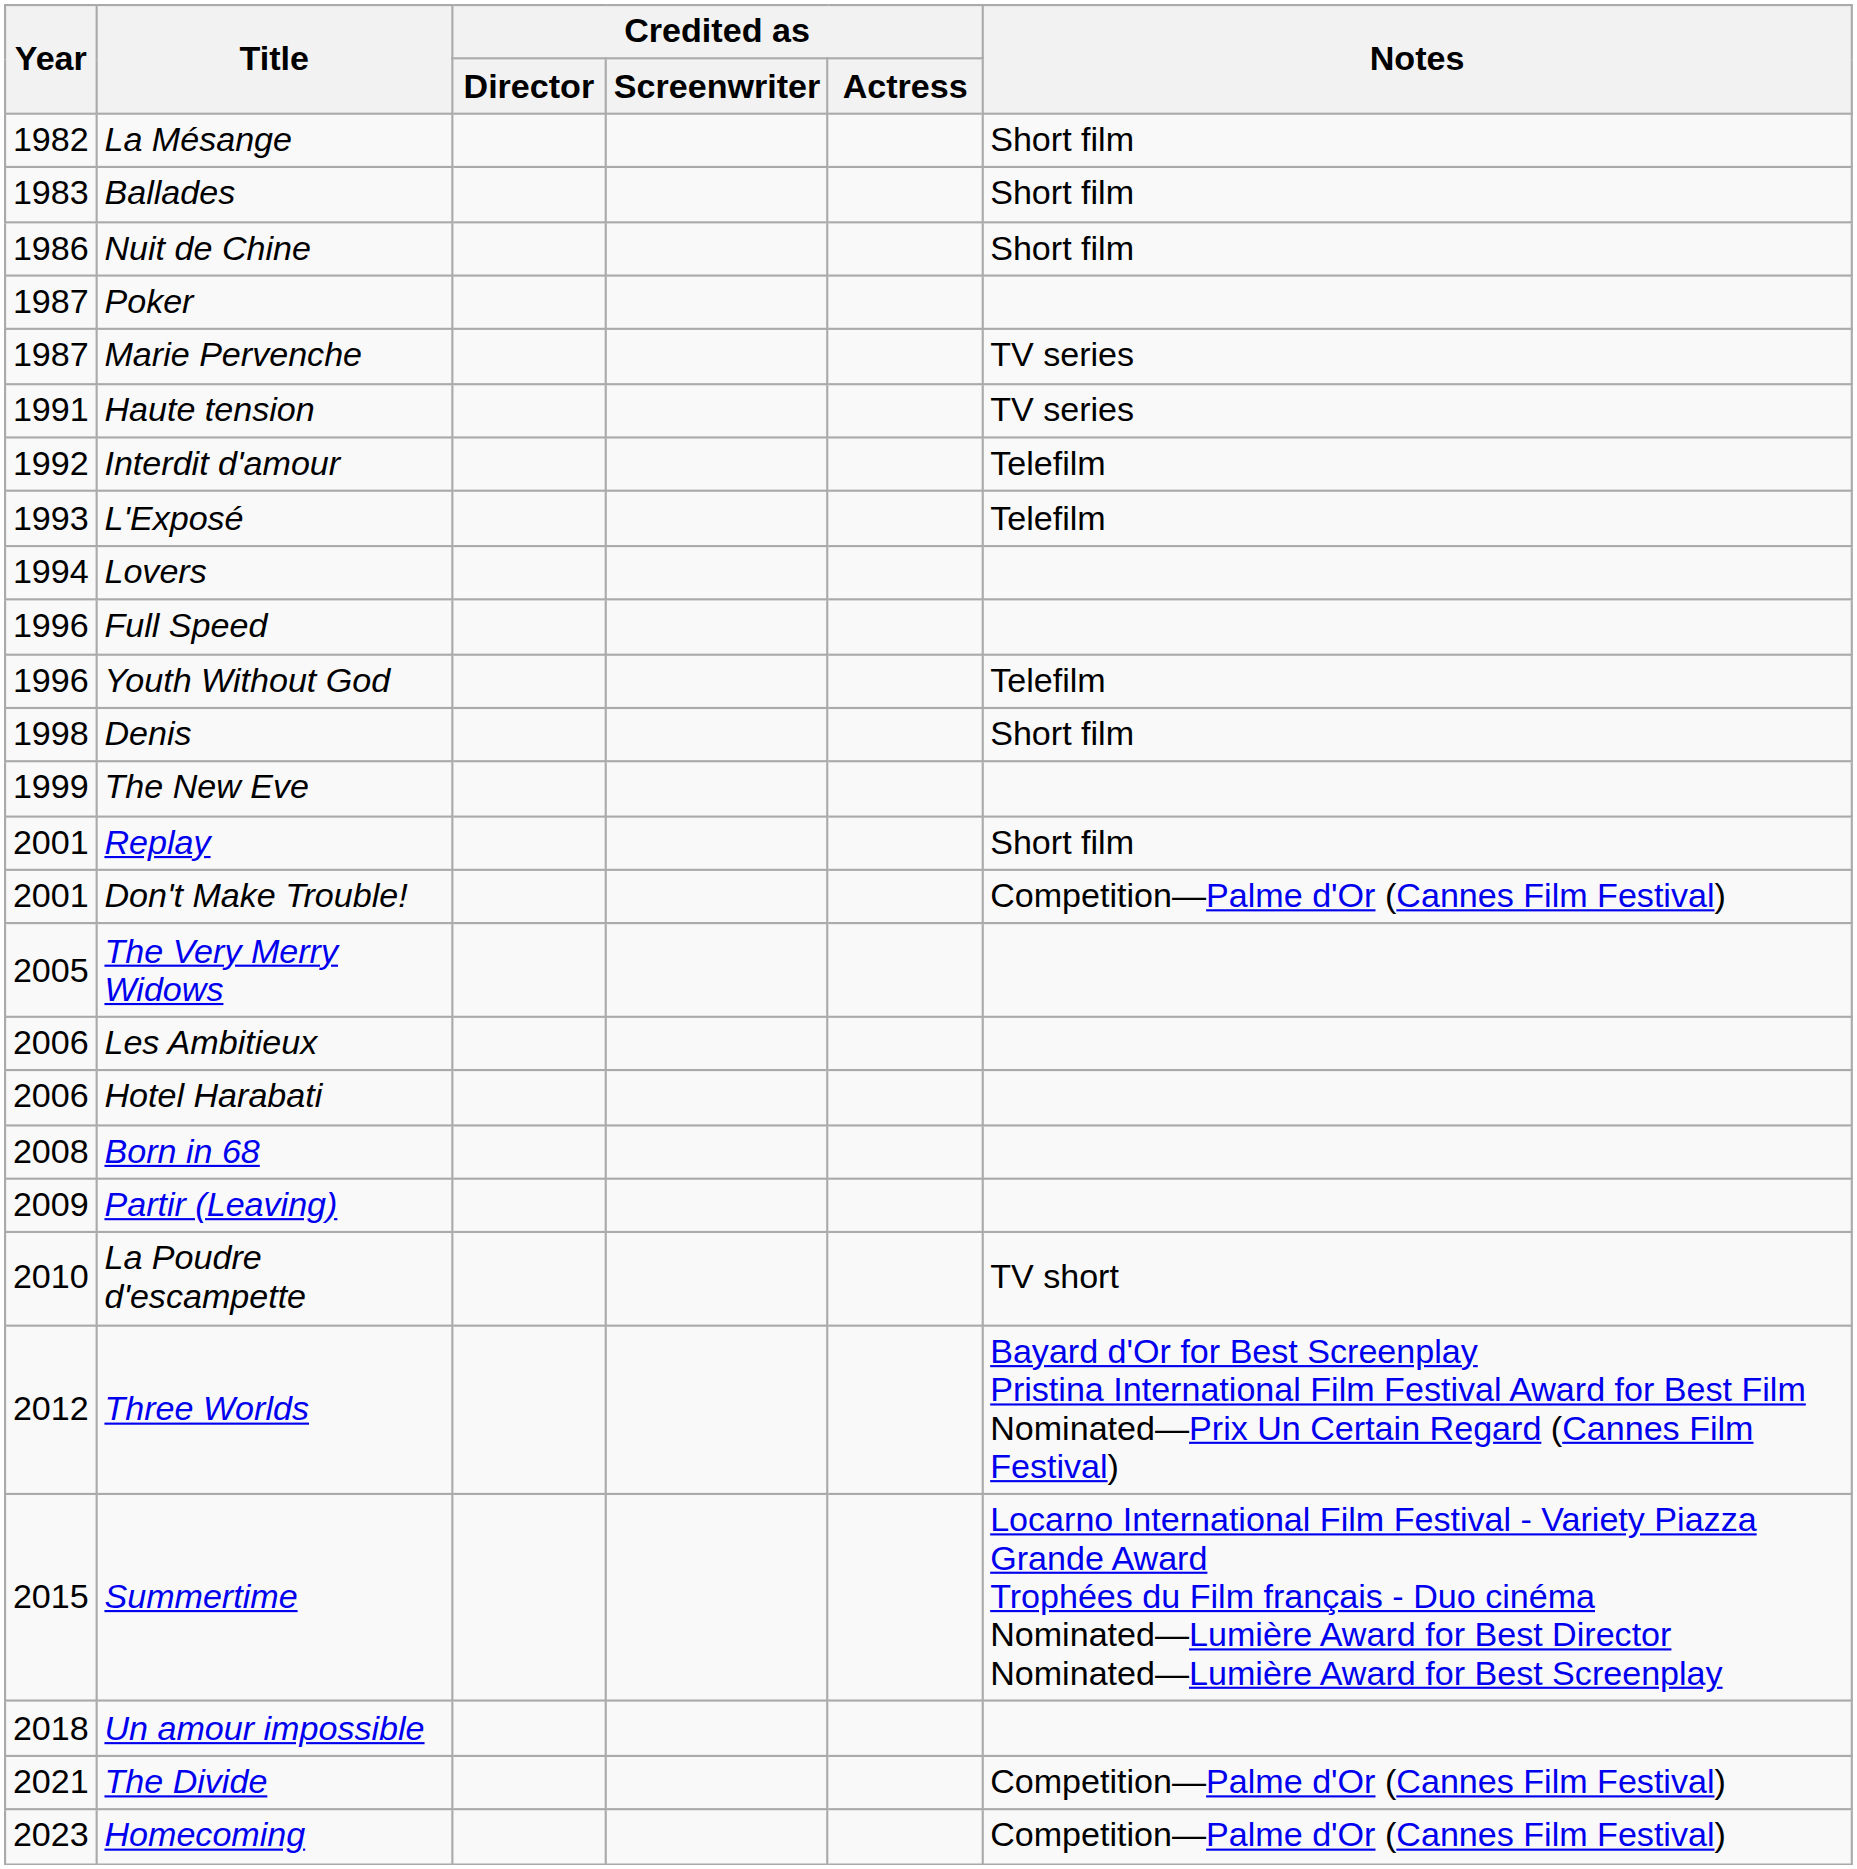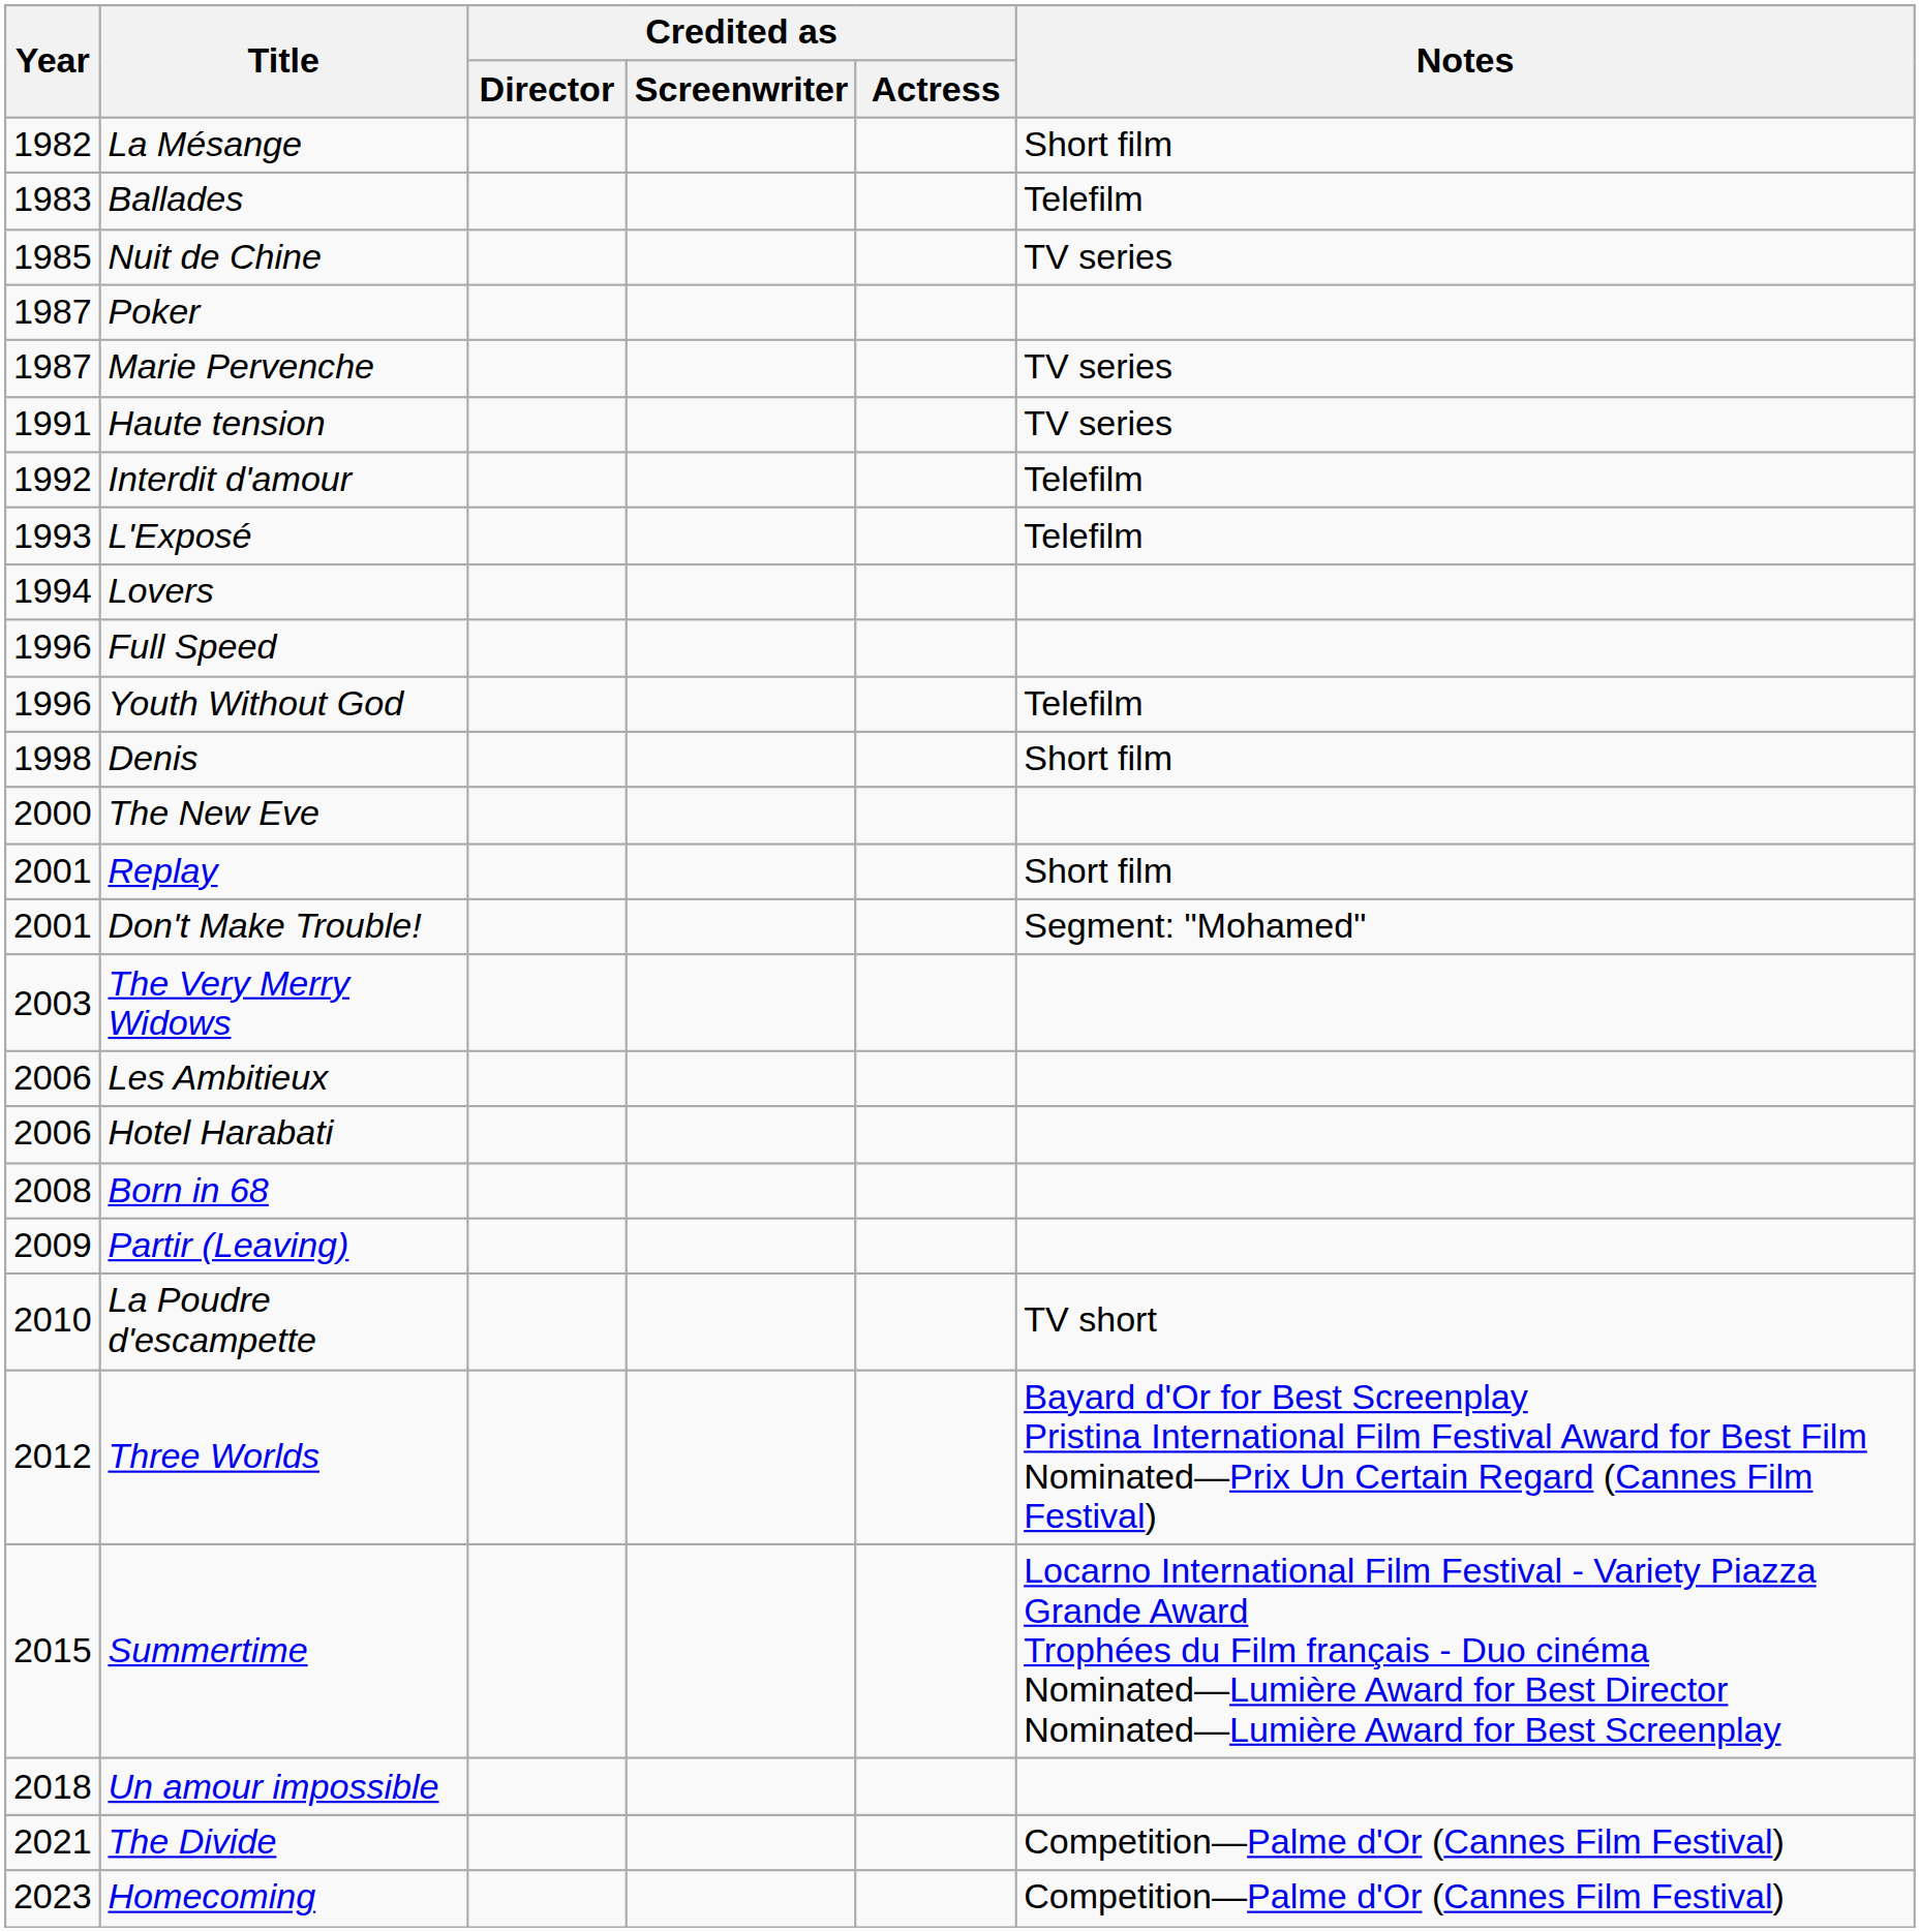 <table class="wikitable sortable">
 <tr>
 <th rowspan=2 width="33">Year</th>
 <th rowspan=2>Title</th>
 <th colspan=3>Credited as</th>
 <th rowspan=2>Notes</th>
 </tr>
 <tr>
 <th width=65>Director</th>
 <th width=65>Screenwriter</th>
 <th width=65>Actress</th>
 </tr>
 <tr>
 <td align="center">1982</td>
 <td align="left"><em>La Mésange</em></td>
 <td></td>
 <td></td>
 <td></td>
 <td>Short film</td>
 </tr>
 <tr>
 <td align="center">1983</td>
 <td align="left"><em>Ballades</em></td>
 <td></td>
 <td></td>
 <td></td>
-<td>Short film</td>
+<td>Telefilm</td>
 </tr>
 <tr>
-<td align="center">1986</td>
+<td align="center">1985</td>
 <td align="left"><em>Nuit de Chine</em></td>
 <td></td>
 <td></td>
 <td></td>
-<td>Short film</td>
+<td>TV series</td>
 </tr>
 <tr>
 <td align="center">1987</td>
 <td align="left"><em>Poker</em></td>
 <td></td>
 <td></td>
 <td></td>
 <td></td>
 </tr>
 <tr>
 <td align="center">1987</td>
 <td align="left"><em>Marie Pervenche</em></td>
 <td></td>
 <td></td>
 <td></td>
 <td>TV series</td>
 </tr>
 <tr>
 <td align="center">1991</td>
 <td align="left"><em>Haute tension</em></td>
 <td></td>
 <td></td>
 <td></td>
 <td>TV series</td>
 </tr>
 <tr>
 <td align="center">1992</td>
 <td align="left"><em>Interdit d'amour</em></td>
 <td></td>
 <td></td>
 <td></td>
 <td>Telefilm</td>
 </tr>
 <tr>
 <td align="center">1993</td>
 <td align="left"><em>L'Exposé</em></td>
 <td></td>
 <td></td>
 <td></td>
 <td>Telefilm</td>
 </tr>
 <tr>
 <td align="center">1994</td>
 <td align="left"><em>Lovers</em></td>
 <td></td>
 <td></td>
 <td></td>
 <td></td>
 </tr>
 <tr>
 <td align="center">1996</td>
 <td align="left"><em>Full Speed</em></td>
 <td></td>
 <td></td>
 <td></td>
 <td></td>
 </tr>
 <tr>
 <td align="center">1996</td>
 <td align="left"><em>Youth Without God</em></td>
 <td></td>
 <td></td>
 <td></td>
 <td>Telefilm</td>
 </tr>
 <tr>
 <td align="center">1998</td>
 <td align="left"><em>Denis</em></td>
 <td></td>
 <td></td>
 <td></td>
 <td>Short film</td>
 </tr>
 <tr>
-<td align="center">1999</td>
+<td align="center">2000</td>
 <td align="left"><em>The New Eve</em></td>
 <td></td>
 <td></td>
 <td></td>
 <td></td>
 </tr>
 <tr>
 <td align="center">2001</td>
 <td align="left"><em><a href='#'>Replay</a></em></td>
 <td></td>
 <td></td>
 <td></td>
 <td>Short film</td>
 </tr>
 <tr>
 <td align="center">2001</td>
 <td align="left"><em>Don't Make Trouble!</em></td>
 <td></td>
 <td></td>
 <td></td>
-<td>Competition—<a href='#'>Palme d'Or</a> (<a href='#'>Cannes Film Festival</a>)</td>
+<td>Segment: "Mohamed"</td>
 </tr>
 <tr>
-<td align="center">2005</td>
+<td align="center">2003</td>
 <td align="left"><em><a href='#'>The Very Merry Widows</a></em></td>
 <td></td>
 <td></td>
 <td></td>
 <td></td>
 </tr>
 <tr>
 <td align="center">2006</td>
 <td align="left"><em>Les Ambitieux</em></td>
 <td></td>
 <td></td>
 <td></td>
 <td></td>
 </tr>
 <tr>
 <td align="center">2006</td>
 <td align="left"><em>Hotel Harabati</em></td>
 <td></td>
 <td></td>
 <td></td>
 <td></td>
 </tr>
 <tr>
 <td align="center">2008</td>
 <td align="left"><em><a href='#'>Born in 68</a></em></td>
 <td></td>
 <td></td>
 <td></td>
 <td></td>
 </tr>
 <tr>
 <td align="center">2009</td>
 <td align="left"><em><a href='#'>Partir (Leaving)</a></em></td>
 <td></td>
 <td></td>
 <td></td>
 <td></td>
 </tr>
 <tr>
 <td align="center">2010</td>
 <td align="left"><em>La Poudre d'escampette</em></td>
 <td></td>
 <td></td>
 <td></td>
 <td>TV short</td>
 </tr>
 <tr>
 <td align="center">2012</td>
 <td align="left"><em><a href='#'>Three Worlds</a></em></td>
 <td></td>
 <td></td>
 <td></td>
 <td><a href='#'>Bayard d'Or for Best Screenplay</a><br><a href='#'>Pristina International Film Festival Award for Best Film</a><br>Nominated—<a href='#'>Prix Un Certain Regard</a> (<a href='#'>Cannes Film Festival</a>)</td>
 </tr>
 <tr>
 <td align="center">2015</td>
 <td align="left"><em><a href='#'>Summertime</a></em></td>
 <td></td>
 <td></td>
 <td></td>
 <td><a href='#'>Locarno International Film Festival - Variety Piazza Grande Award</a><br><a href='#'>Trophées du Film français - Duo cinéma</a><br>Nominated—<a href='#'>Lumière Award for Best Director</a><br>Nominated—<a href='#'>Lumière Award for Best Screenplay</a></td>
 </tr>
 <tr>
 <td align="center">2018</td>
 <td align="left"><em><a href='#'>Un amour impossible</a></em></td>
 <td></td>
 <td></td>
 <td></td>
 <td></td>
 </tr>
 <tr>
 <td align="center">2021</td>
 <td align="left"><em><a href='#'>The Divide</a></em></td>
 <td></td>
 <td></td>
 <td></td>
 <td>Competition—<a href='#'>Palme d'Or</a> (<a href='#'>Cannes Film Festival</a>)</td>
 </tr>
 <tr>
 <td align="center">2023</td>
 <td align="left"><em><a href='#'>Homecoming</a></em></td>
 <td></td>
 <td></td>
 <td></td>
 <td>Competition—<a href='#'>Palme d'Or</a> (<a href='#'>Cannes Film Festival</a>)</td>
 </tr>
 </table>
